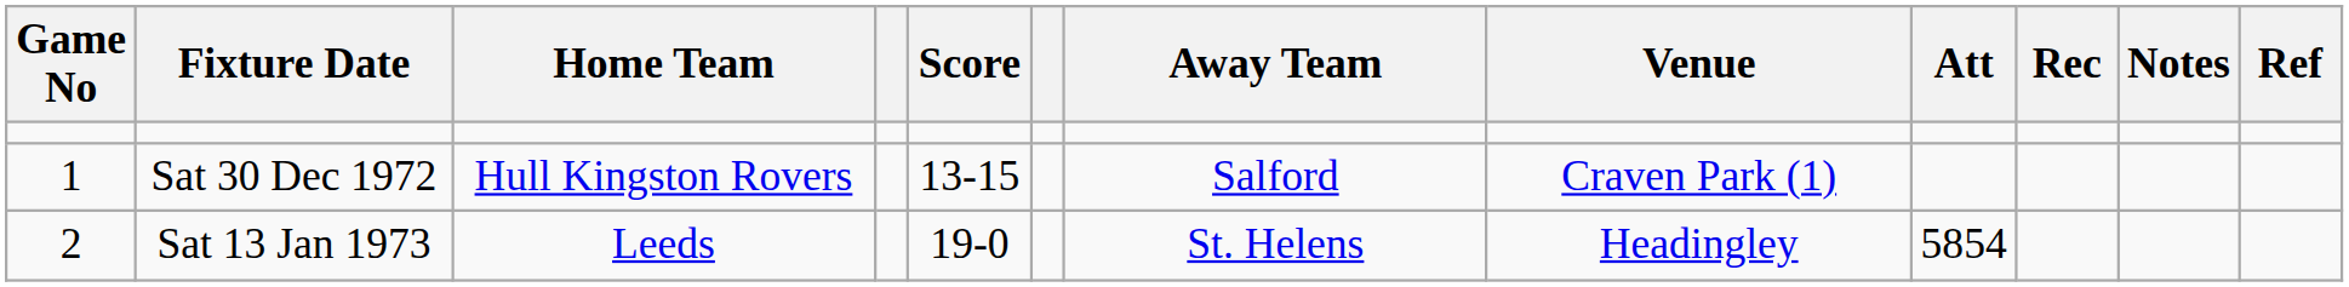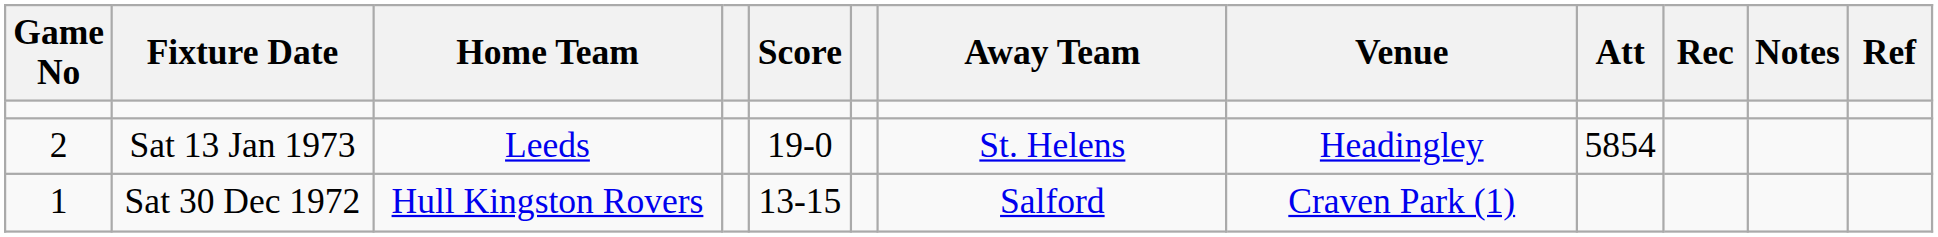 <table class="wikitable" style="text-align:center;">
 <tr>
 <th width=10 abbr="No">Game No</th>
 <th width=110 abbr="Date">Fixture Date</th>
 <th width=150 abbr="Home Team">Home Team</th>
 <th width=5 abbr="space"></th>
 <th width=20 abbr="Score">Score</th>
 <th width=5 abbr="space"></th>
 <th width=150 abbr="Away Team">Away Team</th>
 <th width=150 abbr="Venue">Venue</th>
 <th width=30 abbr="Att">Att</th>
 <th width=30 abbr="Rec">Rec</th>
 <th width=20 abbr="Notes">Notes</th>
 <th width=30 abbr="Ref">Ref</th>
 </tr>
 <tr>
 <td></td>
 <td></td>
 <td></td>
 <td></td>
 <td></td>
 <td></td>
 <td></td>
 <td></td>
 <td></td>
 <td></td>
 <td></td>
 </tr>
 <tr>
+<td>2</td>
+<td>Sat 13 Jan 1973</td>
+<td><a href='#'>Leeds</a></td>
+<td></td>
+<td>19-0</td>
+<td></td>
+<td><a href='#'>St. Helens</a></td>
+<td><a href='#'>Headingley</a></td>
+<td>5854</td>
+<td></td>
+<td></td>
+<td></td>
+</tr>
+<tr>
 <td>1</td>
 <td>Sat 30 Dec 1972</td>
 <td><a href='#'>Hull Kingston Rovers</a></td>
 <td></td>
 <td>13-15</td>
 <td></td>
 <td><a href='#'>Salford</a></td>
 <td><a href='#'>Craven Park (1)</a></td>
 <td></td>
 <td></td>
 <td></td>
 <td></td>
 </tr>
-<tr>
-<td>2</td>
-<td>Sat 13 Jan 1973</td>
-<td><a href='#'>Leeds</a></td>
-<td></td>
-<td>19-0</td>
-<td></td>
-<td><a href='#'>St. Helens</a></td>
-<td><a href='#'>Headingley</a></td>
-<td>5854</td>
-<td></td>
-<td></td>
-<td></td>
-</tr>
 </table>
